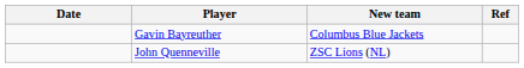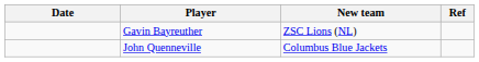 <table class="wikitable">
 <tr style="background:#ddd; text-align:center;">
 <th style="width: 10em;">Date</th>
 <th style="width: 14em;">Player</th>
 <th style="width: 14em;">New team</th>
 <th style="width: 2.5em;">Ref</th>
 </tr>
 <tr>
 <td></td>
 <td><a href='#'>Gavin Bayreuther</a></td>
-<td><a href='#'>Columbus Blue Jackets</a></td>
+<td><a href='#'>ZSC Lions</a> (<a href='#'>NL</a>)</td>
 <td></td>
 </tr>
 <tr>
 <td></td>
 <td><a href='#'>John Quenneville</a></td>
-<td><a href='#'>ZSC Lions</a> (<a href='#'>NL</a>)</td>
+<td><a href='#'>Columbus Blue Jackets</a></td>
 <td></td>
 </tr>
 </table>
